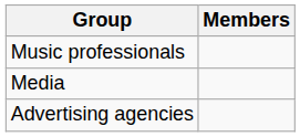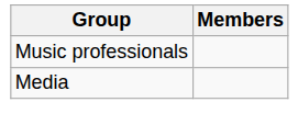 <table class="wikitable collapsible" style="margin: 1em auto 1em auto">
 <tr>
 <th>Group</th>
 <th>Members</th>
 </tr>
 <tr>
 <td>Music professionals</td>
 <td></td>
 </tr>
 <tr>
 <td>Media</td>
 <td></td>
 </tr>
-<tr>
-<td>Advertising agencies</td>
-<td></td>
-</tr>
 </table>
